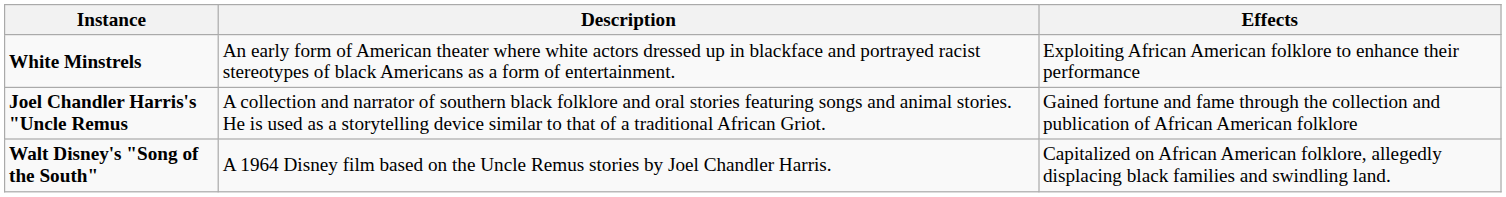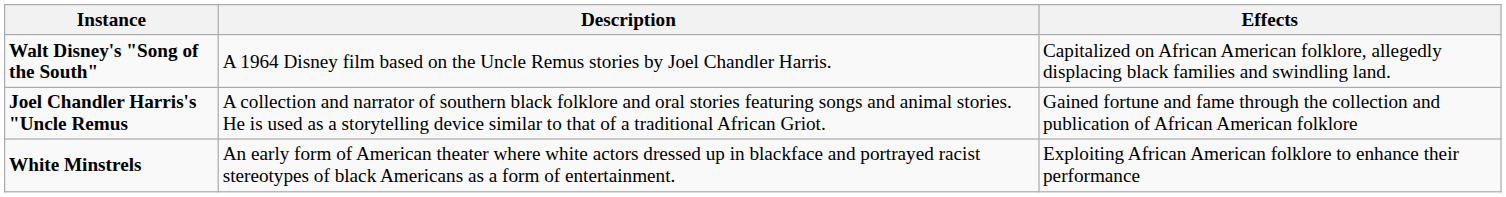 <table class="wikitable">
 <tr>
 <th>Instance</th>
 <th>Description</th>
 <th>Effects</th>
 </tr>
 <tr>
-<td><strong>White Minstrels</strong></td>
-<td>An early form of American theater where white actors dressed up in blackface and portrayed racist stereotypes of black Americans as a form of entertainment.</td>
-<td>Exploiting African American folklore to enhance their performance</td>
+<td><strong>Walt Disney's "Song of the South"</strong></td>
+<td>A 1964 Disney film based on the Uncle Remus stories by Joel Chandler Harris.</td>
+<td>Capitalized on African American folklore, allegedly displacing black families and swindling land.</td>
 </tr>
 <tr>
 <td><strong>Joel Chandler Harris's "Uncle Remus</strong></td>
 <td>A collection and narrator of southern black folklore and oral stories featuring songs and animal stories. He is used as a storytelling device similar to that of a traditional African Griot.</td>
 <td>Gained fortune and fame through the collection and publication of African American folklore</td>
 </tr>
 <tr>
-<td><strong>Walt Disney's "Song of the South"</strong></td>
-<td>A 1964 Disney film based on the Uncle Remus stories by Joel Chandler Harris.</td>
-<td>Capitalized on African American folklore, allegedly displacing black families and swindling land.</td>
+<td><strong>White Minstrels</strong></td>
+<td>An early form of American theater where white actors dressed up in blackface and portrayed racist stereotypes of black Americans as a form of entertainment.</td>
+<td>Exploiting African American folklore to enhance their performance</td>
 </tr>
 </table>
